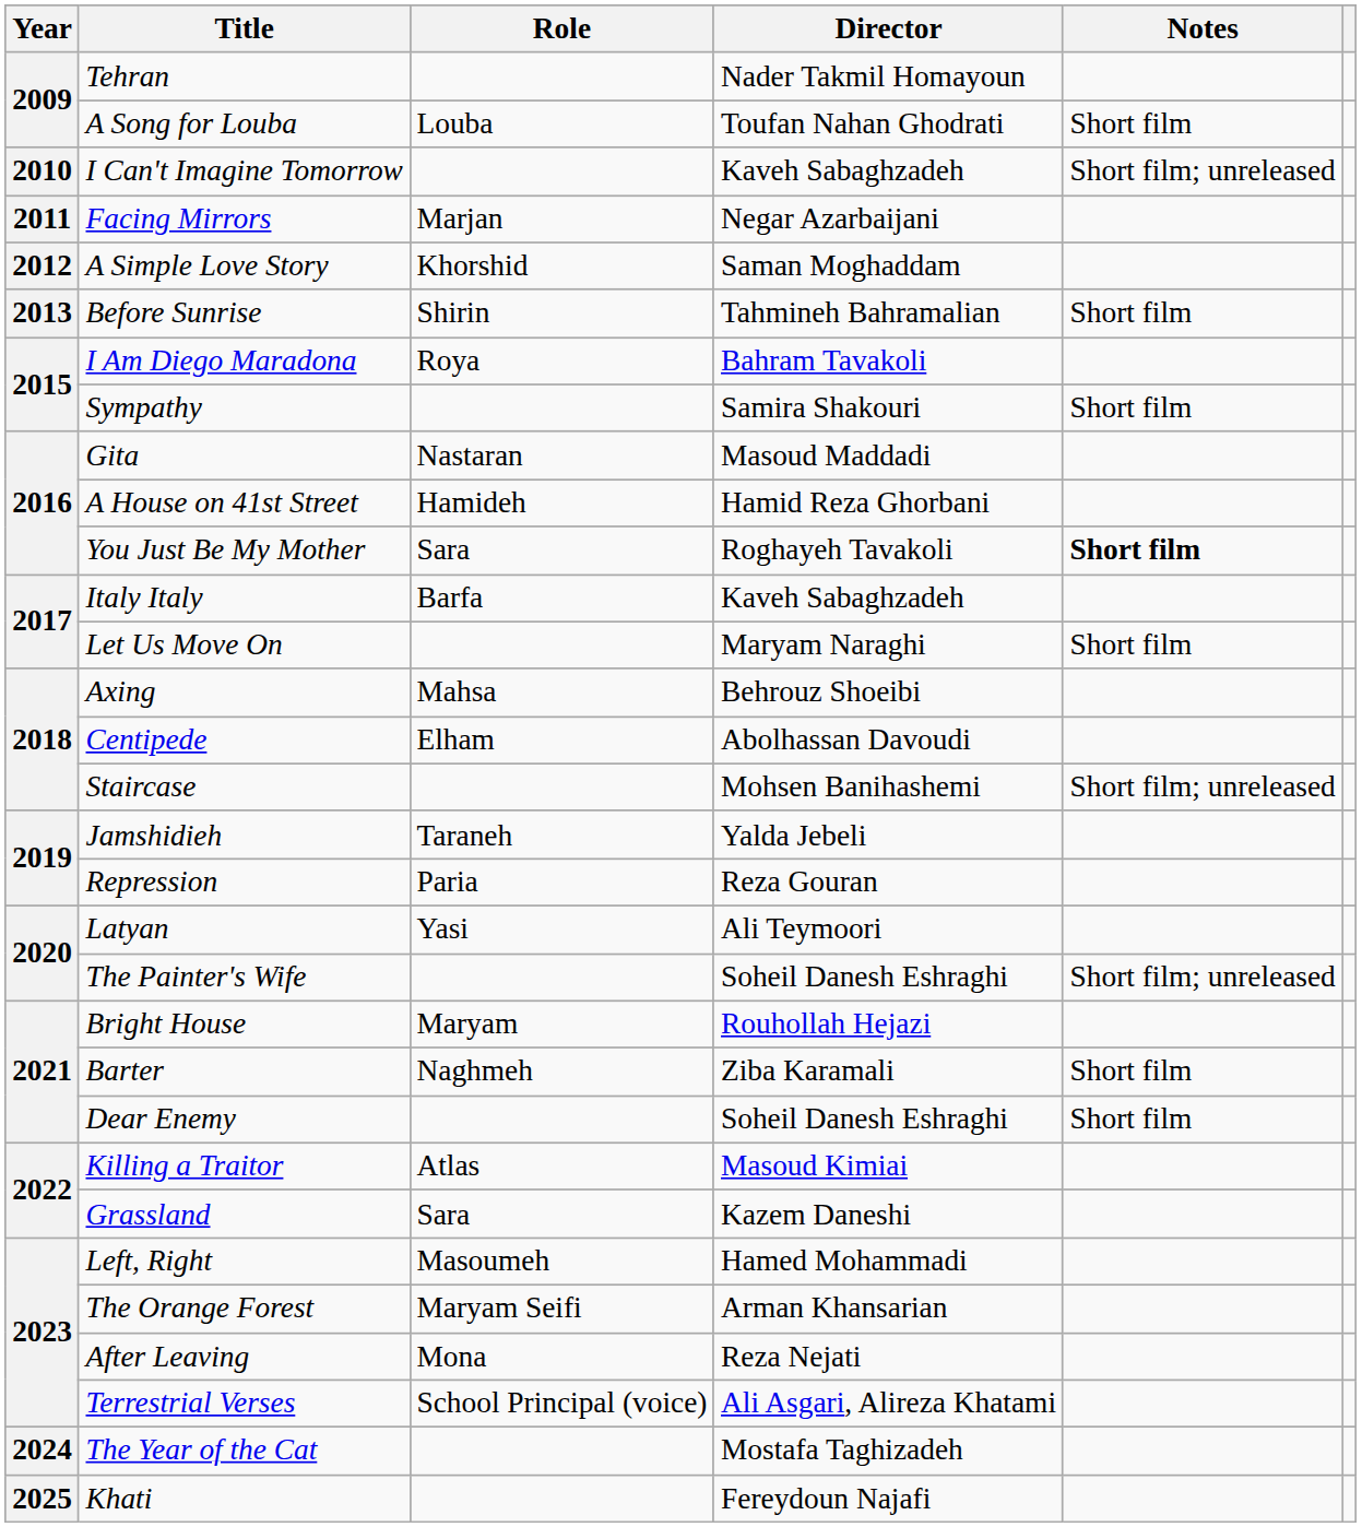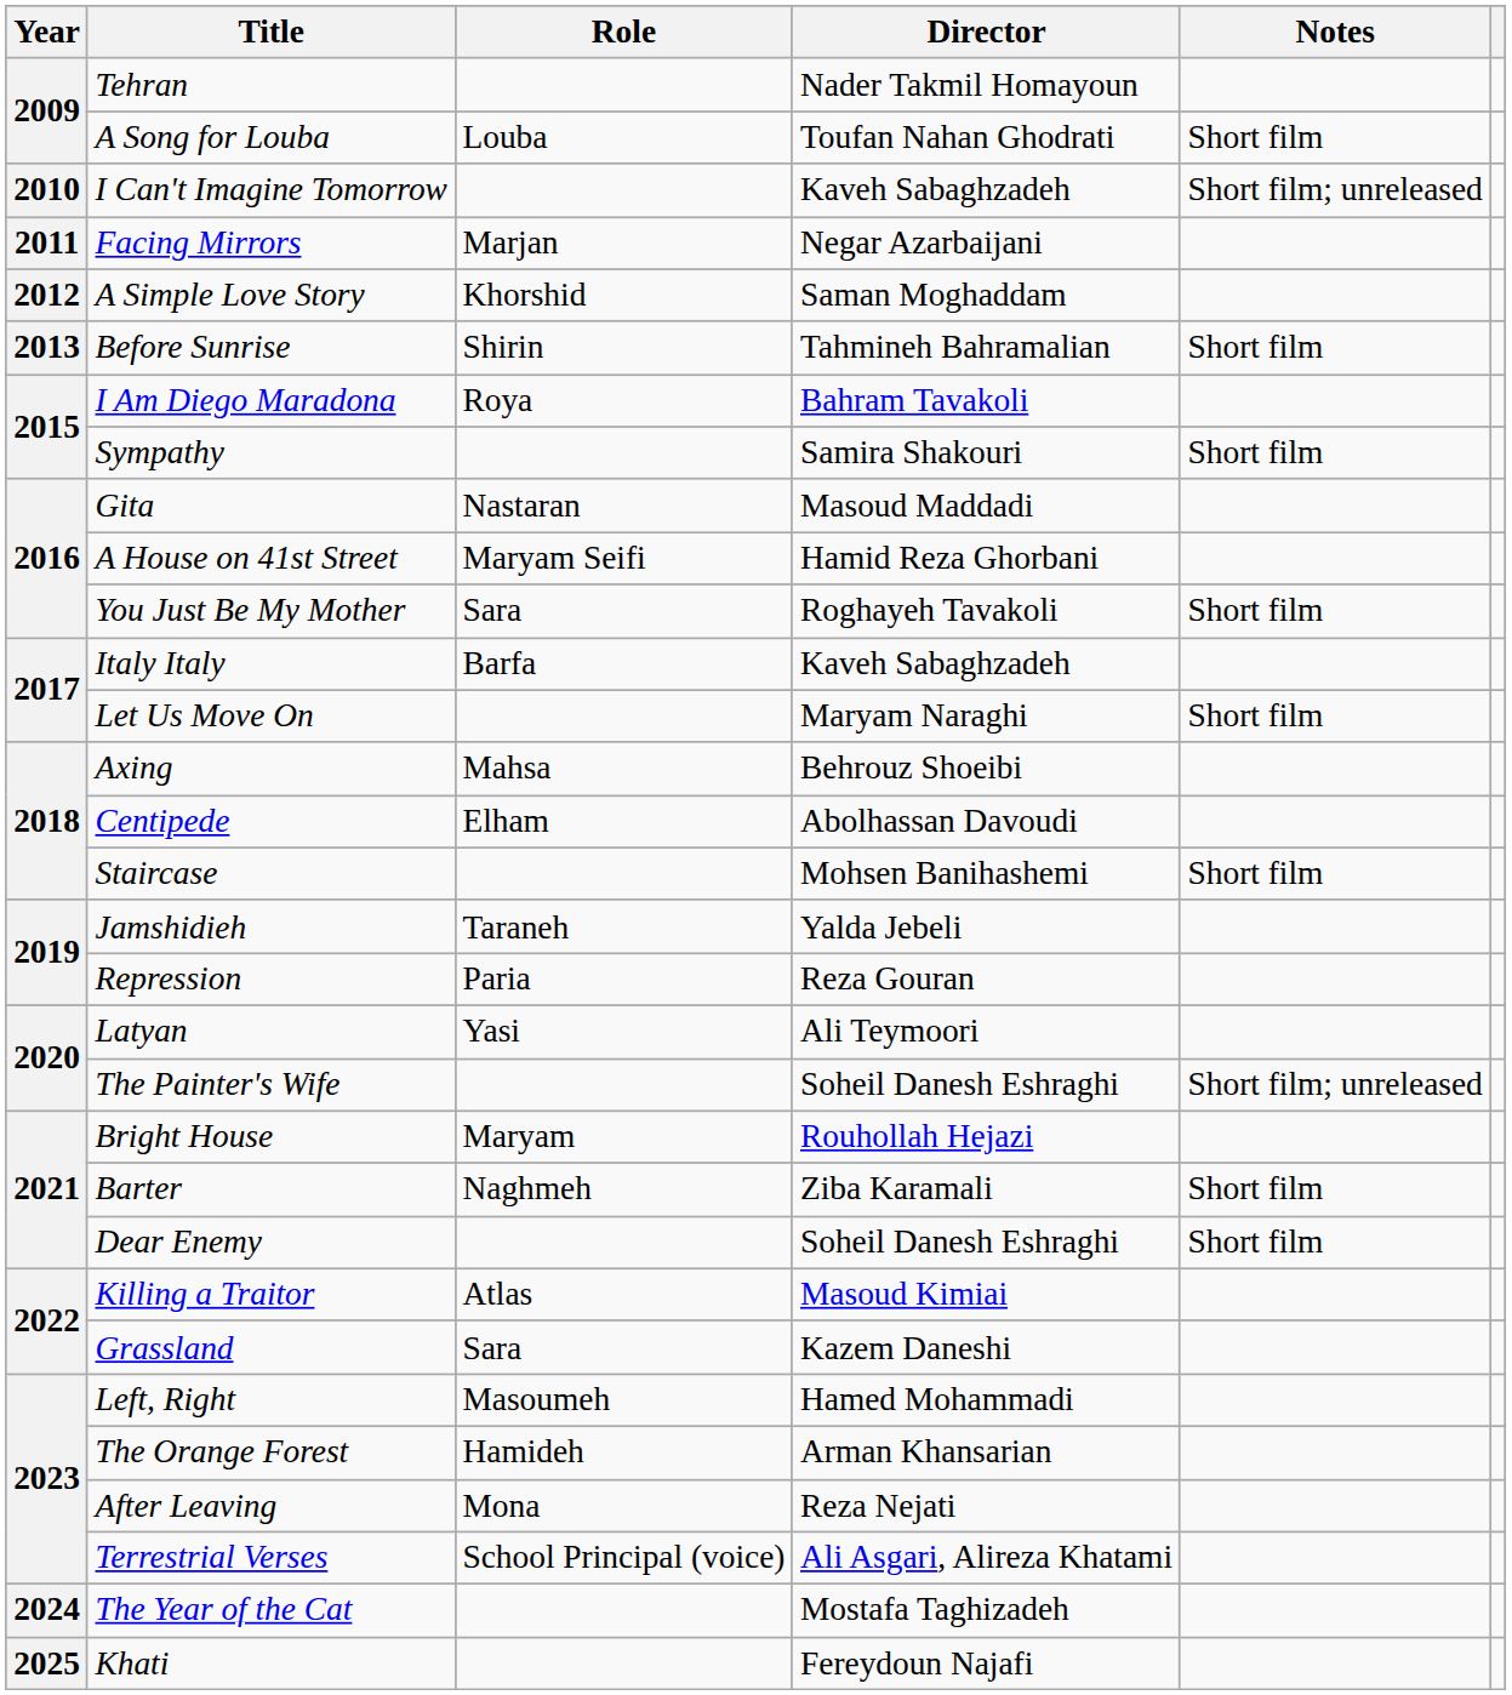 <table class="wikitable plainrowheaders sortable"  style=font-size:100%>
 <tr>
 <th scope="col">Year</th>
 <th scope="col">Title</th>
 <th scope="col">Role</th>
 <th scope="col">Director</th>
 <th scope="col" class="unsortable">Notes</th>
 <th scope="col" class="unsortable"></th>
 </tr>
 <tr>
 <th scope=row rowspan="2">2009</th>
 <td><em>Tehran</em></td>
 <td></td>
 <td>Nader Takmil Homayoun</td>
 <td></td>
 <td></td>
 </tr>
 <tr>
 <td><em>A Song for Louba</em></td>
 <td>Louba</td>
 <td>Toufan Nahan Ghodrati</td>
 <td>Short film</td>
 <td></td>
 </tr>
 <tr>
 <th scope=row>2010</th>
 <td><em>I Can't Imagine Tomorrow</em></td>
 <td></td>
 <td>Kaveh Sabaghzadeh</td>
 <td>Short film; unreleased</td>
 <td></td>
 </tr>
 <tr>
 <th scope=row>2011</th>
 <td><em><a href='#'>Facing Mirrors</a></em></td>
 <td>Marjan</td>
 <td>Negar Azarbaijani</td>
 <td></td>
 <td></td>
 </tr>
 <tr>
 <th scope=row>2012</th>
 <td><em>A Simple Love Story</em></td>
 <td>Khorshid</td>
 <td>Saman Moghaddam</td>
 <td></td>
 <td></td>
 </tr>
 <tr>
 <th scope=row>2013</th>
 <td><em>Before Sunrise</em></td>
 <td>Shirin</td>
 <td>Tahmineh Bahramalian</td>
 <td>Short film</td>
 <td></td>
 </tr>
 <tr>
 <th scope=row rowspan="2">2015</th>
 <td><em><a href='#'>I Am Diego Maradona</a></em></td>
 <td>Roya</td>
 <td><a href='#'>Bahram Tavakoli</a></td>
 <td></td>
 <td></td>
 </tr>
 <tr>
 <td><em>Sympathy</em></td>
 <td></td>
 <td>Samira Shakouri</td>
 <td>Short film</td>
 <td></td>
 </tr>
 <tr>
 <th scope=row rowspan="3">2016</th>
 <td><em>Gita</em></td>
 <td>Nastaran</td>
 <td>Masoud Maddadi</td>
 <td></td>
 <td></td>
 </tr>
 <tr>
 <td><em>A House on 41st Street</em></td>
-<td>Hamideh</td>
+<td>Maryam Seifi</td>
 <td>Hamid Reza Ghorbani</td>
 <td></td>
 <td></td>
 </tr>
 <tr>
 <td><em>You Just Be My Mother</em></td>
 <td>Sara</td>
 <td>Roghayeh Tavakoli</td>
-<td><strong>Short film</strong></td>
+<td>Short film</td>
 <td></td>
 </tr>
 <tr>
 <th scope=row rowspan="2">2017</th>
 <td><em>Italy Italy</em></td>
 <td>Barfa</td>
 <td>Kaveh Sabaghzadeh</td>
 <td></td>
 <td></td>
 </tr>
 <tr>
 <td><em>Let Us Move On</em></td>
 <td></td>
 <td>Maryam Naraghi</td>
 <td>Short film</td>
 <td></td>
 </tr>
 <tr>
 <th scope=row rowspan="3">2018</th>
 <td><em>Axing</em></td>
 <td>Mahsa</td>
 <td>Behrouz Shoeibi</td>
 <td></td>
 <td></td>
 </tr>
 <tr>
 <td><em><a href='#'>Centipede</a></em></td>
 <td>Elham</td>
 <td>Abolhassan Davoudi</td>
 <td></td>
 <td></td>
 </tr>
 <tr>
 <td><em>Staircase</em></td>
 <td></td>
 <td>Mohsen Banihashemi</td>
-<td>Short film; unreleased</td>
+<td>Short film</td>
 <td></td>
 </tr>
 <tr>
 <th scope=row rowspan="2">2019</th>
 <td><em>Jamshidieh</em></td>
 <td>Taraneh</td>
 <td>Yalda Jebeli</td>
 <td></td>
 <td></td>
 </tr>
 <tr>
 <td><em>Repression</em></td>
 <td>Paria</td>
 <td>Reza Gouran</td>
 <td></td>
 <td></td>
 </tr>
 <tr>
 <th rowspan="2" scope="row">2020</th>
 <td><em>Latyan</em></td>
 <td>Yasi</td>
 <td>Ali Teymoori</td>
 <td></td>
 <td></td>
 </tr>
 <tr>
 <td><em>The Painter's Wife</em></td>
 <td></td>
 <td>Soheil Danesh Eshraghi</td>
 <td>Short film; unreleased</td>
 <td></td>
 </tr>
 <tr>
 <th rowspan="3" scope="row">2021</th>
 <td><em>Bright House</em></td>
 <td>Maryam</td>
 <td><a href='#'>Rouhollah Hejazi</a></td>
 <td></td>
 <td></td>
 </tr>
 <tr>
 <td><em>Barter</em></td>
 <td>Naghmeh</td>
 <td>Ziba Karamali</td>
 <td>Short film</td>
 <td></td>
 </tr>
 <tr>
 <td><em>Dear Enemy</em></td>
 <td></td>
 <td>Soheil Danesh Eshraghi</td>
 <td>Short film</td>
 <td></td>
 </tr>
 <tr>
 <th scope=row rowspan="2">2022</th>
 <td><em><a href='#'>Killing a Traitor</a></em></td>
 <td>Atlas</td>
 <td><a href='#'>Masoud Kimiai</a></td>
 <td></td>
 <td></td>
 </tr>
 <tr>
 <td><em><a href='#'>Grassland</a></em></td>
 <td>Sara</td>
 <td>Kazem Daneshi</td>
 <td></td>
 <td></td>
 </tr>
 <tr>
 <th rowspan="4" scope="row">2023</th>
 <td><em>Left, Right</em></td>
 <td>Masoumeh</td>
 <td>Hamed Mohammadi</td>
 <td></td>
 <td></td>
 </tr>
 <tr>
 <td><em>The Orange Forest</em></td>
-<td>Maryam Seifi</td>
+<td>Hamideh</td>
 <td>Arman Khansarian</td>
 <td></td>
 <td></td>
 </tr>
 <tr>
 <td><em>After Leaving</em></td>
 <td>Mona</td>
 <td>Reza Nejati</td>
 <td></td>
 <td></td>
 </tr>
 <tr>
 <td><em><a href='#'>Terrestrial Verses</a></em></td>
 <td>School Principal (voice)</td>
 <td><a href='#'>Ali Asgari</a>, Alireza Khatami</td>
 <td></td>
 <td></td>
 </tr>
 <tr>
 <th scope="row">2024</th>
 <td><em><a href='#'>The Year of the Cat</a></em></td>
 <td></td>
 <td>Mostafa Taghizadeh</td>
 <td></td>
 <td></td>
 </tr>
 <tr>
 <th scope="row">2025</th>
 <td><em>Khati</em></td>
 <td></td>
 <td>Fereydoun Najafi</td>
 <td></td>
 <td></td>
 </tr>
 </table>
